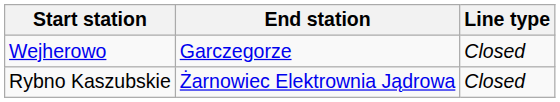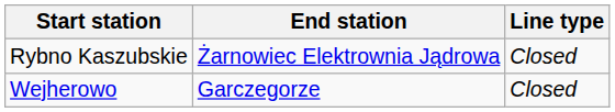 <table class="wikitable">
 <tr>
 <th>Start station</th>
 <th>End station</th>
 <th>Line type</th>
 </tr>
 <tr>
+<td>Rybno Kaszubskie</td>
+<td><a href='#'>Żarnowiec Elektrownia Jądrowa</a></td>
+<td><em>Closed</em></td>
+</tr>
+<tr>
 <td><a href='#'>Wejherowo</a></td>
 <td><a href='#'>Garczegorze</a></td>
 <td><em>Closed</em></td>
 </tr>
-<tr>
-<td>Rybno Kaszubskie</td>
-<td><a href='#'>Żarnowiec Elektrownia Jądrowa</a></td>
-<td><em>Closed</em></td>
-</tr>
 </table>
